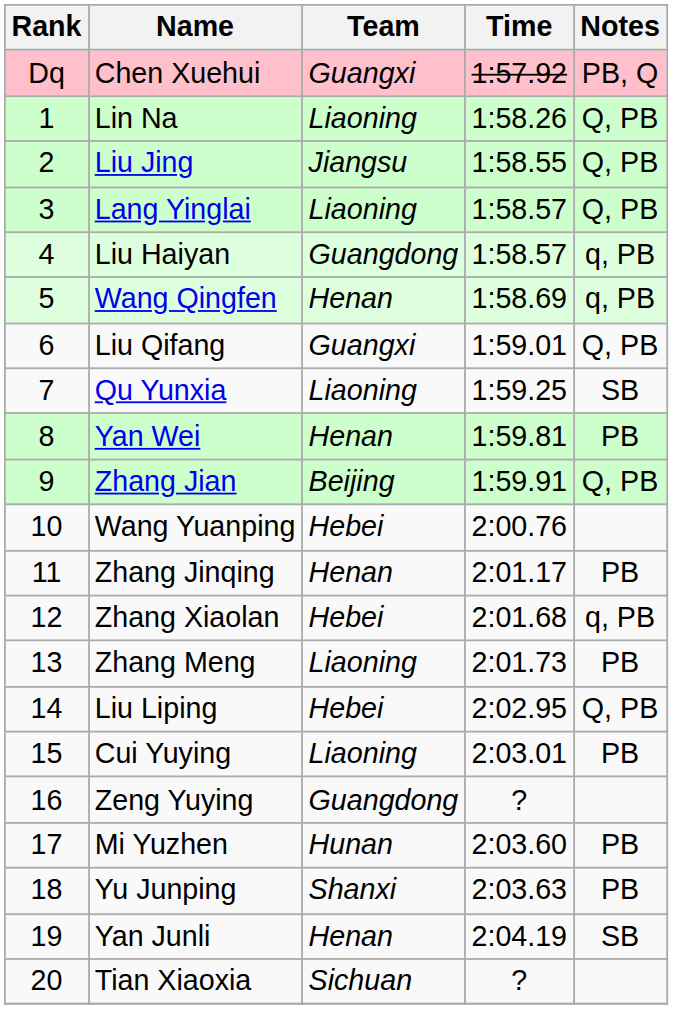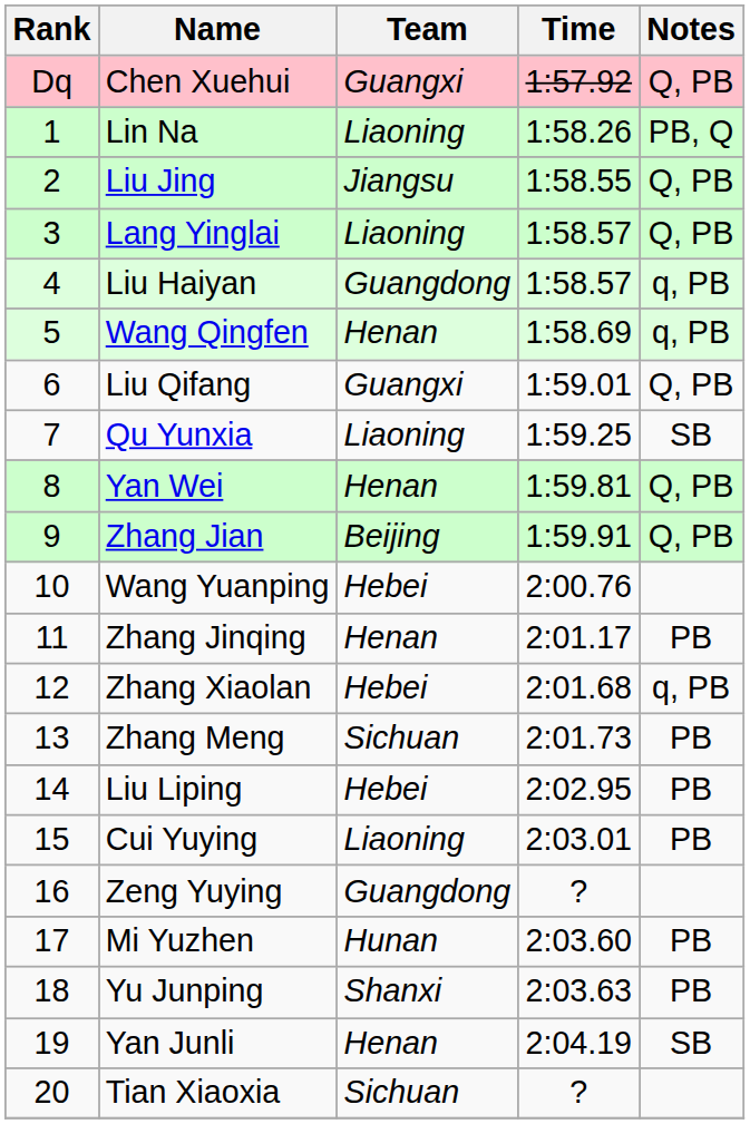 <table class="wikitable sortable" style="text-align:center">
 <tr>
 <th>Rank</th>
 <th>Name</th>
 <th>Team</th>
 <th>Time</th>
 <th>Notes</th>
 </tr>
 <tr bgcolor=pink>
 <td>Dq</td>
 <td align="left">Chen Xuehui</td>
 <td align="left"><em>Guangxi</em></td>
 <td><s> 1:57.92 </s></td>
-<td>PB, Q</td>
+<td>Q, PB</td>
 </tr>
 <tr bgcolor=ccffcc>
 <td>1</td>
 <td align="left">Lin Na</td>
 <td align=left><em>Liaoning</em></td>
 <td>1:58.26</td>
-<td>Q, PB</td>
+<td>PB, Q</td>
 </tr>
 <tr bgcolor=ccffcc>
 <td>2</td>
 <td align="left"><a href='#'>Liu Jing</a></td>
 <td align=left><em>Jiangsu</em></td>
 <td>1:58.55</td>
 <td>Q, PB</td>
 </tr>
 <tr bgcolor=ccffcc>
 <td>3</td>
 <td align="left"><a href='#'>Lang Yinglai</a></td>
 <td align=left><em>Liaoning</em></td>
 <td>1:58.57</td>
 <td>Q, PB</td>
 </tr>
 <tr bgcolor=ddffdd>
 <td>4</td>
 <td align="left">Liu Haiyan</td>
 <td align=left><em>Guangdong</em></td>
 <td>1:58.57</td>
 <td>q, PB</td>
 </tr>
 <tr bgcolor=ddffdd>
 <td>5</td>
 <td align="left"><a href='#'>Wang Qingfen</a></td>
 <td align=left><em>Henan</em></td>
 <td>1:58.69</td>
 <td>q, PB</td>
 </tr>
 <tr>
 <td>6</td>
 <td align="left">Liu Qifang</td>
 <td align=left><em>Guangxi</em></td>
 <td>1:59.01</td>
 <td>Q, PB</td>
 </tr>
 <tr>
 <td>7</td>
 <td Align="left"><a href='#'>Qu Yunxia</a></td>
 <td align="left"><em>Liaoning</em></td>
 <td>1:59.25</td>
 <td>SB</td>
 </tr>
 <tr bgcolor=ccffcc>
 <td>8</td>
 <td align="left"><a href='#'>Yan Wei</a></td>
 <td align=left><em>Henan</em></td>
 <td>1:59.81</td>
-<td>PB</td>
+<td>Q, PB</td>
 </tr>
 <tr bgcolor=ccffcc>
 <td>9</td>
 <td align="left"><a href='#'>Zhang Jian</a></td>
 <td align=left><em>Beijing</em></td>
 <td>1:59.91</td>
 <td>Q, PB</td>
 </tr>
 <tr>
 <td>10</td>
 <td align="left">Wang Yuanping</td>
 <td align="left"><em>Hebei</em></td>
 <td>2:00.76</td>
 <td></td>
 </tr>
 <tr>
 <td>11</td>
 <td align="left">Zhang Jinqing</td>
 <td align=left><em>Henan</em></td>
 <td>2:01.17</td>
 <td>PB</td>
 </tr>
 <tr>
 <td>12</td>
 <td align="left">Zhang Xiaolan</td>
 <td align="left"><em>Hebei</em></td>
 <td>2:01.68</td>
 <td>q, PB</td>
 </tr>
 <tr>
 <td>13</td>
 <td align="left">Zhang Meng</td>
-<td align=left><em>Liaoning</em></td>
+<td align="left"><em>Sichuan</em></td>
 <td>2:01.73</td>
 <td>PB</td>
 </tr>
 <tr>
 <td>14</td>
 <td align="left">Liu Liping</td>
 <td align=left><em>Hebei</em></td>
 <td>2:02.95</td>
-<td>Q, PB</td>
+<td>PB</td>
 </tr>
 <tr>
 <td>15</td>
 <td align="left">Cui Yuying</td>
 <td align="left"><em>Liaoning</em></td>
 <td>2:03.01</td>
 <td>PB</td>
 </tr>
 <tr>
 <td>16</td>
 <td Align="left">Zeng Yuying</td>
 <td align="left"><em>Guangdong</em></td>
 <td>?</td>
 <td></td>
 </tr>
 <tr>
 <td>17</td>
 <td align="left">Mi Yuzhen</td>
 <td align="left"><em>Hunan</em></td>
 <td>2:03.60</td>
 <td>PB</td>
 </tr>
 <tr>
 <td>18</td>
 <td align="left">Yu Junping</td>
 <td align="left"><em>Shanxi</em></td>
 <td>2:03.63</td>
 <td>PB</td>
 </tr>
 <tr>
 <td>19</td>
 <td align="left">Yan Junli</td>
 <td align="left"><em>Henan</em></td>
 <td>2:04.19</td>
 <td>SB</td>
 </tr>
 <tr>
 <td>20</td>
 <td align="left">Tian Xiaoxia</td>
 <td align="left"><em>Sichuan</em></td>
 <td>?</td>
 <td></td>
 </tr>
 <tr>
 </tr>
 </table>
